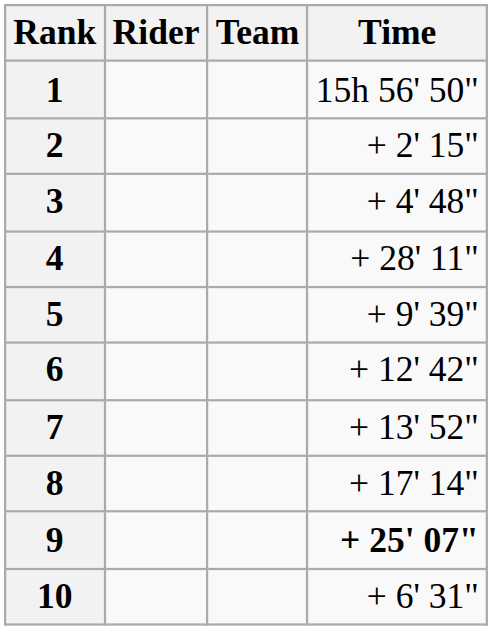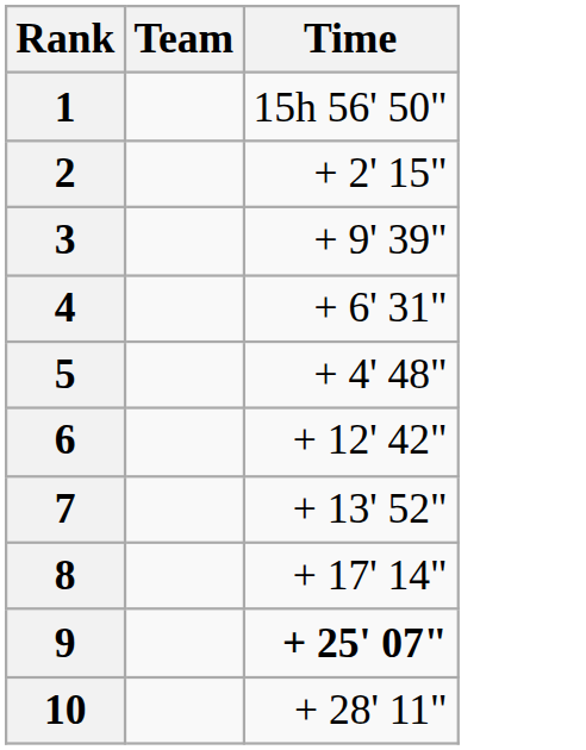 <table class="wikitable" margin-bottom:0;">
 <tr>
 <th scope="col">Rank</th>
-<th scope="col">Rider</th>
 <th scope="col">Team</th>
 <th scope="col">Time</th>
 </tr>
 <tr>
 <th scope="row">1</th>
-<td> </td>
 <td></td>
 <td align="right">15h 56' 50"</td>
 </tr>
 <tr>
 <th scope="row">2</th>
-<td> </td>
 <td></td>
 <td align="right">+ 2' 15"</td>
 </tr>
 <tr>
 <th scope="row">3</th>
 <td></td>
+<td align="right">+ 9' 39"</td>
+</tr>
+<tr>
+<th scope="row">4</th>
+<td></td>
+<td align="right">+ 6' 31"</td>
+</tr>
+<tr>
+<th scope="row">5</th>
 <td></td>
 <td align="right">+ 4' 48"</td>
 </tr>
 <tr>
-<th scope="row">4</th>
-<td></td>
-<td></td>
-<td align="right">+ 28' 11"</td>
-</tr>
-<tr>
-<th scope="row">5</th>
-<td></td>
-<td></td>
-<td align="right">+ 9' 39"</td>
-</tr>
-<tr>
 <th scope="row">6</th>
-<td></td>
 <td></td>
 <td align="right">+ 12' 42"</td>
 </tr>
 <tr>
 <th scope="row">7</th>
 <td></td>
-<td></td>
 <td align="right">+ 13' 52"</td>
 </tr>
 <tr>
 <th scope="row">8</th>
-<td> </td>
 <td></td>
 <td align="right">+ 17' 14"</td>
 </tr>
 <tr>
 <th scope="row">9</th>
 <td></td>
-<td></td>
 <td align="right"><strong>+ 25' 07"</strong></td>
 </tr>
 <tr>
 <th scope="row">10</th>
 <td></td>
-<td></td>
-<td align="right">+ 6' 31"</td>
+<td align="right">+ 28' 11"</td>
 </tr>
 </table>
